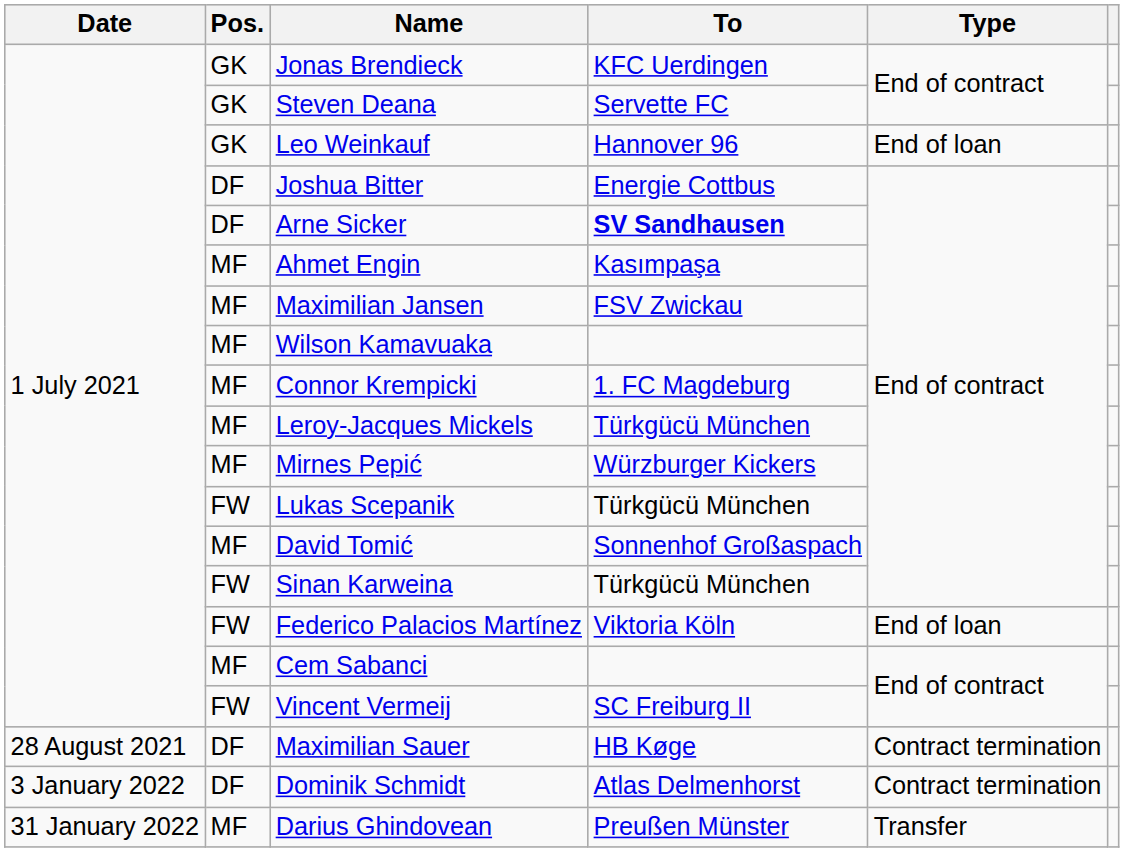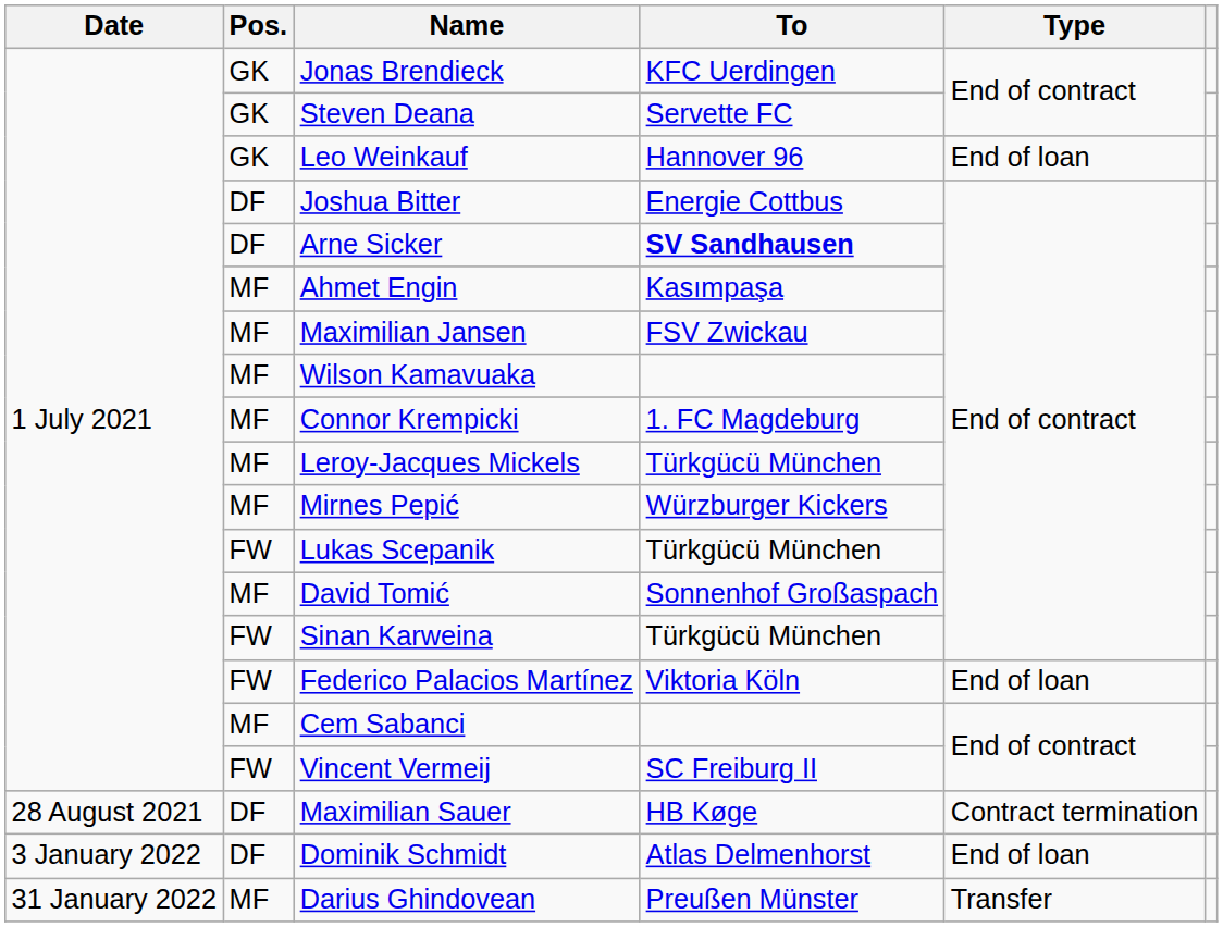 <table class="wikitable">
 <tr>
 <th>Date</th>
 <th>Pos.</th>
 <th>Name</th>
 <th>To</th>
 <th>Type</th>
 <th></th>
 </tr>
 <tr>
 <td rowspan=17>1 July 2021</td>
 <td>GK</td>
 <td> <a href='#'>Jonas Brendieck</a></td>
 <td><a href='#'>KFC Uerdingen</a></td>
 <td rowspan=2>End of contract</td>
 <td></td>
 </tr>
 <tr>
 <td>GK</td>
 <td> <a href='#'>Steven Deana</a></td>
 <td> <a href='#'>Servette FC</a></td>
 <td></td>
 </tr>
 <tr>
 <td>GK</td>
 <td> <a href='#'>Leo Weinkauf</a></td>
 <td><a href='#'>Hannover 96</a></td>
 <td>End of loan</td>
 <td></td>
 </tr>
 <tr>
 <td>DF</td>
 <td> <a href='#'>Joshua Bitter</a></td>
 <td><a href='#'>Energie Cottbus</a></td>
 <td rowspan=11>End of contract</td>
 <td></td>
 </tr>
 <tr>
 <td>DF</td>
 <td> <a href='#'>Arne Sicker</a></td>
 <td><strong><a href='#'>SV Sandhausen</a></strong></td>
 <td></td>
 </tr>
 <tr>
 <td>MF</td>
 <td> <a href='#'>Ahmet Engin</a></td>
 <td> <a href='#'>Kasımpaşa</a></td>
 <td></td>
 </tr>
 <tr>
 <td>MF</td>
 <td> <a href='#'>Maximilian Jansen</a></td>
 <td><a href='#'>FSV Zwickau</a></td>
 <td></td>
 </tr>
 <tr>
 <td>MF</td>
 <td> <a href='#'>Wilson Kamavuaka</a></td>
 <td></td>
 <td></td>
 </tr>
 <tr>
 <td>MF</td>
 <td> <a href='#'>Connor Krempicki</a></td>
 <td><a href='#'>1. FC Magdeburg</a></td>
 <td></td>
 </tr>
 <tr>
 <td>MF</td>
 <td> <a href='#'>Leroy-Jacques Mickels</a></td>
 <td><a href='#'>Türkgücü München</a></td>
 <td></td>
 </tr>
 <tr>
 <td>MF</td>
 <td> <a href='#'>Mirnes Pepić</a></td>
 <td><a href='#'>Würzburger Kickers</a></td>
 <td></td>
 </tr>
 <tr>
 <td>FW</td>
 <td> <a href='#'>Lukas Scepanik</a></td>
 <td>Türkgücü München</td>
 <td></td>
 </tr>
 <tr>
 <td>MF</td>
 <td> <a href='#'>David Tomić</a></td>
 <td><a href='#'>Sonnenhof Großaspach</a></td>
 <td></td>
 </tr>
 <tr>
 <td>FW</td>
 <td> <a href='#'>Sinan Karweina</a></td>
 <td>Türkgücü München</td>
 <td></td>
 </tr>
 <tr>
 <td>FW</td>
 <td> <a href='#'>Federico Palacios Martínez</a></td>
 <td><a href='#'>Viktoria Köln</a></td>
 <td>End of loan</td>
 <td></td>
 </tr>
 <tr>
 <td>MF</td>
 <td> <a href='#'>Cem Sabanci</a></td>
 <td></td>
 <td rowspan=2>End of contract</td>
 <td></td>
 </tr>
 <tr>
 <td>FW</td>
 <td> <a href='#'>Vincent Vermeij</a></td>
 <td><a href='#'>SC Freiburg II</a></td>
 <td></td>
 </tr>
 <tr>
 <td>28 August 2021</td>
 <td>DF</td>
 <td> <a href='#'>Maximilian Sauer</a></td>
 <td> <a href='#'>HB Køge</a></td>
 <td>Contract termination</td>
 <td></td>
 </tr>
 <tr>
 <td>3 January 2022</td>
 <td>DF</td>
 <td> <a href='#'>Dominik Schmidt</a></td>
 <td><a href='#'>Atlas Delmenhorst</a></td>
-<td>Contract termination</td>
+<td>End of loan</td>
 <td></td>
 </tr>
 <tr>
 <td>31 January 2022</td>
 <td>MF</td>
 <td> <a href='#'>Darius Ghindovean</a></td>
 <td><a href='#'>Preußen Münster</a></td>
 <td>Transfer</td>
 <td></td>
 </tr>
 </table>
